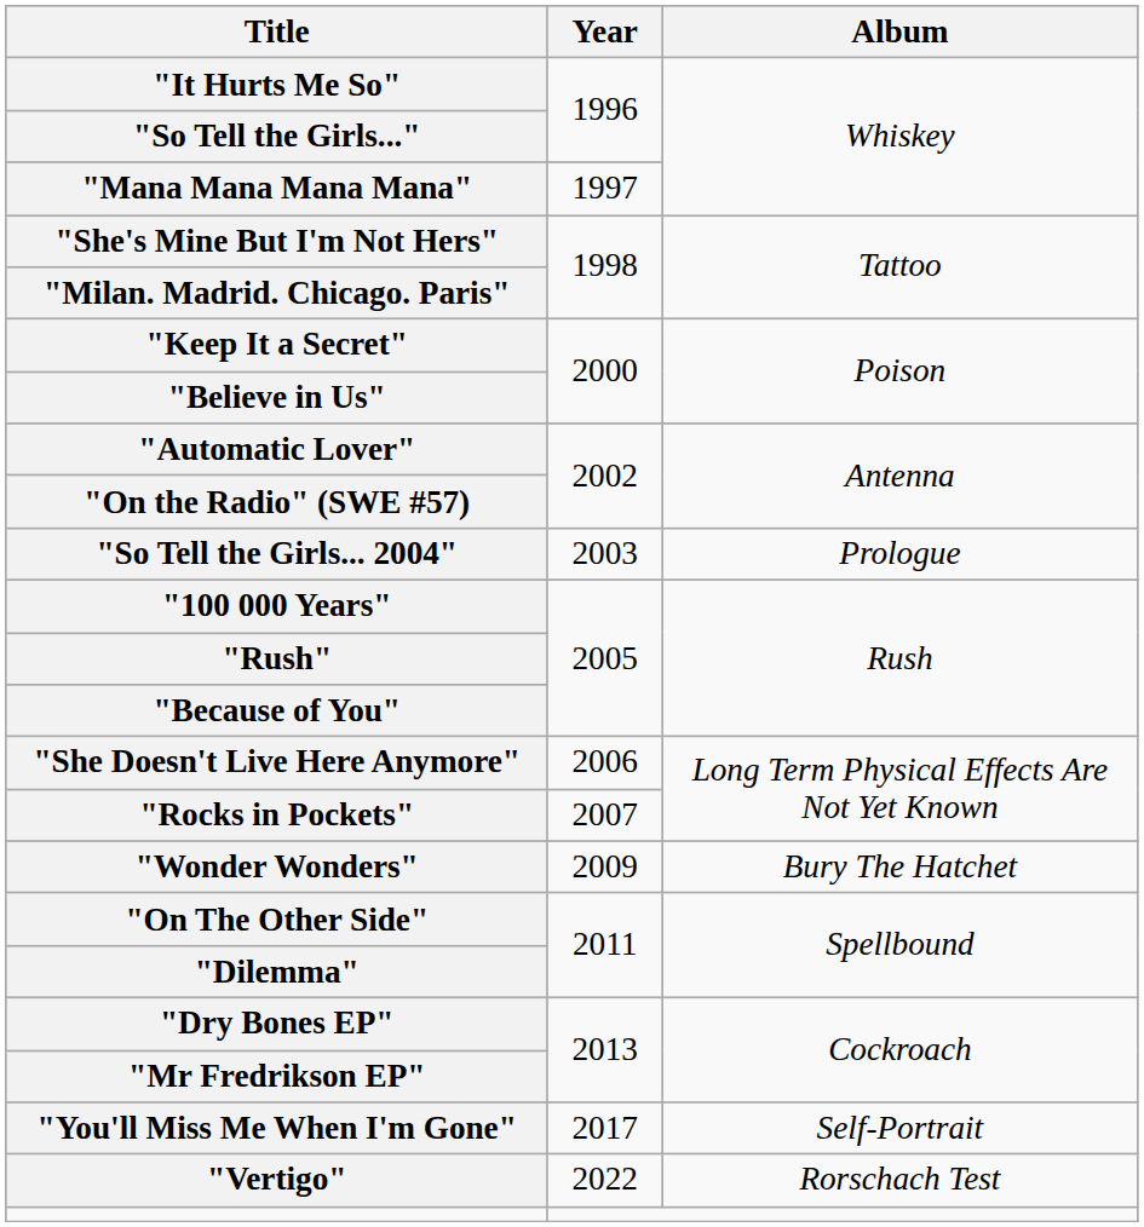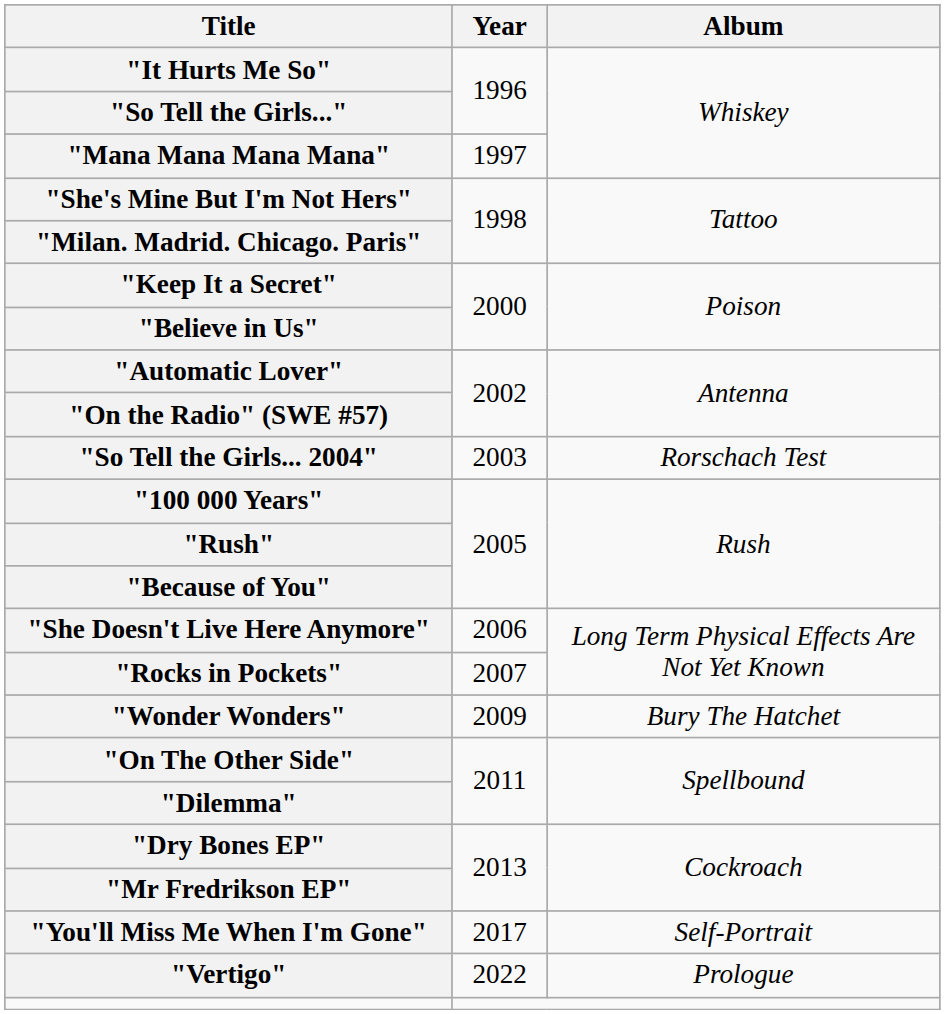 <table class="wikitable plainrowheaders" style="text-align:center;">
 <tr>
 <th scope="col" style="width:16em;">Title</th>
 <th scope="col" style="width:3em;">Year</th>
 <th scope="col" style="width:14em;">Album</th>
 </tr>
 <tr>
 <th scope="row">"It Hurts Me So"</th>
 <td rowspan="2">1996</td>
 <td rowspan="3"><em>Whiskey</em></td>
 </tr>
 <tr>
 <th scope="row">"So Tell the Girls..."</th>
 </tr>
 <tr>
 <th scope="row">"Mana Mana Mana Mana"</th>
 <td>1997</td>
 </tr>
 <tr>
 <th scope="row">"She's Mine But I'm Not Hers"</th>
 <td rowspan="2">1998</td>
 <td rowspan="2"><em>Tattoo</em></td>
 </tr>
 <tr>
 <th scope="row">"Milan. Madrid. Chicago. Paris"</th>
 </tr>
 <tr>
 <th scope="row">"Keep It a Secret"</th>
 <td rowspan="2">2000</td>
 <td rowspan="2"><em>Poison</em></td>
 </tr>
 <tr>
 <th scope="row">"Believe in Us"</th>
 </tr>
 <tr>
 <th scope="row">"Automatic Lover"</th>
 <td rowspan="2">2002</td>
 <td rowspan="2"><em>Antenna</em></td>
 </tr>
 <tr>
 <th scope="row">"On the Radio" (SWE #57)</th>
 </tr>
 <tr>
 <th scope="row">"So Tell the Girls... 2004"</th>
 <td>2003</td>
-<td><em>Prologue</em></td>
+<td><em>Rorschach Test</em></td>
 </tr>
 <tr>
 <th scope="row">"100 000 Years"</th>
 <td rowspan="3">2005</td>
 <td rowspan="3"><em>Rush</em></td>
 </tr>
 <tr>
 <th scope="row">"Rush"</th>
 </tr>
 <tr>
 <th scope="row">"Because of You"</th>
 </tr>
 <tr>
 <th scope="row">"She Doesn't Live Here Anymore"</th>
 <td>2006</td>
 <td rowspan="2"><em>Long Term Physical Effects Are Not Yet Known</em></td>
 </tr>
 <tr>
 <th scope="row">"Rocks in Pockets"</th>
 <td>2007</td>
 </tr>
 <tr>
 <th scope="row">"Wonder Wonders"</th>
 <td>2009</td>
 <td><em>Bury The Hatchet</em></td>
 </tr>
 <tr>
 <th scope="row">"On The Other Side"</th>
 <td rowspan="2">2011</td>
 <td rowspan="2"><em>Spellbound</em></td>
 </tr>
 <tr>
 <th scope="row">"Dilemma"</th>
 </tr>
 <tr>
 <th scope="row">"Dry Bones EP"</th>
 <td rowspan="2">2013</td>
 <td rowspan="2"><em>Cockroach</em></td>
 </tr>
 <tr>
 <th scope="row">"Mr Fredrikson EP"</th>
 </tr>
 <tr>
 <th scope="row">"You'll Miss Me When I'm Gone"</th>
 <td>2017</td>
 <td><em>Self-Portrait</em></td>
 </tr>
 <tr>
 <th scope="row">"Vertigo"</th>
 <td>2022</td>
-<td><em>Rorschach Test</em></td>
+<td><em>Prologue</em></td>
 </tr>
 <tr>
 <td></td>
 </tr>
 </table>
